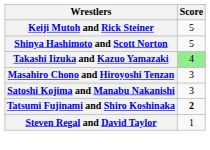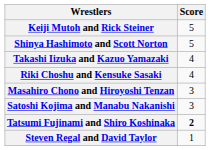 <table class="wikitable" style="margin: 1em auto 1em auto;text-align:center">
 <tr>
 <th>Wrestlers</th>
 <th>Score</th>
 </tr>
 <tr>
 <th><a href='#'>Keiji Mutoh</a> and <a href='#'>Rick Steiner</a></th>
 <td>5</td>
 </tr>
 <tr>
 <th><a href='#'>Shinya Hashimoto</a> and <a href='#'>Scott Norton</a></th>
 <td>5</td>
 </tr>
 <tr>
 <th><a href='#'>Takashi Iizuka</a> and <a href='#'>Kazuo Yamazaki</a></th>
-<td style="background: lightgreen;">4</td>
+<td>4</td>
+</tr>
+<tr>
+<th><a href='#'>Riki Choshu</a> and <a href='#'>Kensuke Sasaki</a></th>
+<td>4</td>
 </tr>
 <tr>
 <th><a href='#'>Masahiro Chono</a> and <a href='#'>Hiroyoshi Tenzan</a></th>
 <td>3</td>
 </tr>
 <tr>
 <th><a href='#'>Satoshi Kojima</a> and <a href='#'>Manabu Nakanishi</a></th>
 <td>3</td>
 </tr>
 <tr>
 <th><a href='#'>Tatsumi Fujinami</a> and <a href='#'>Shiro Koshinaka</a></th>
 <td><strong>2</strong></td>
 </tr>
 <tr>
 <th><a href='#'>Steven Regal</a> and <a href='#'>David Taylor</a></th>
 <td>1</td>
 </tr>
 </table>
